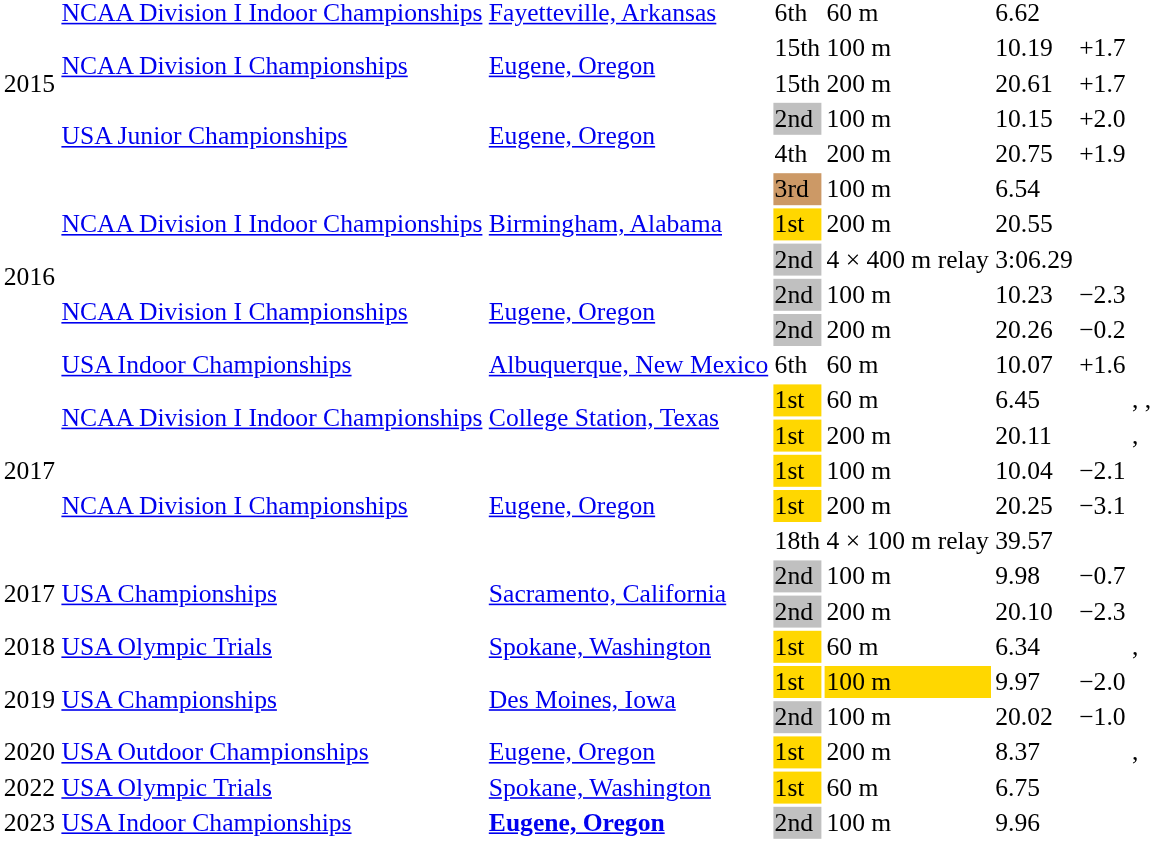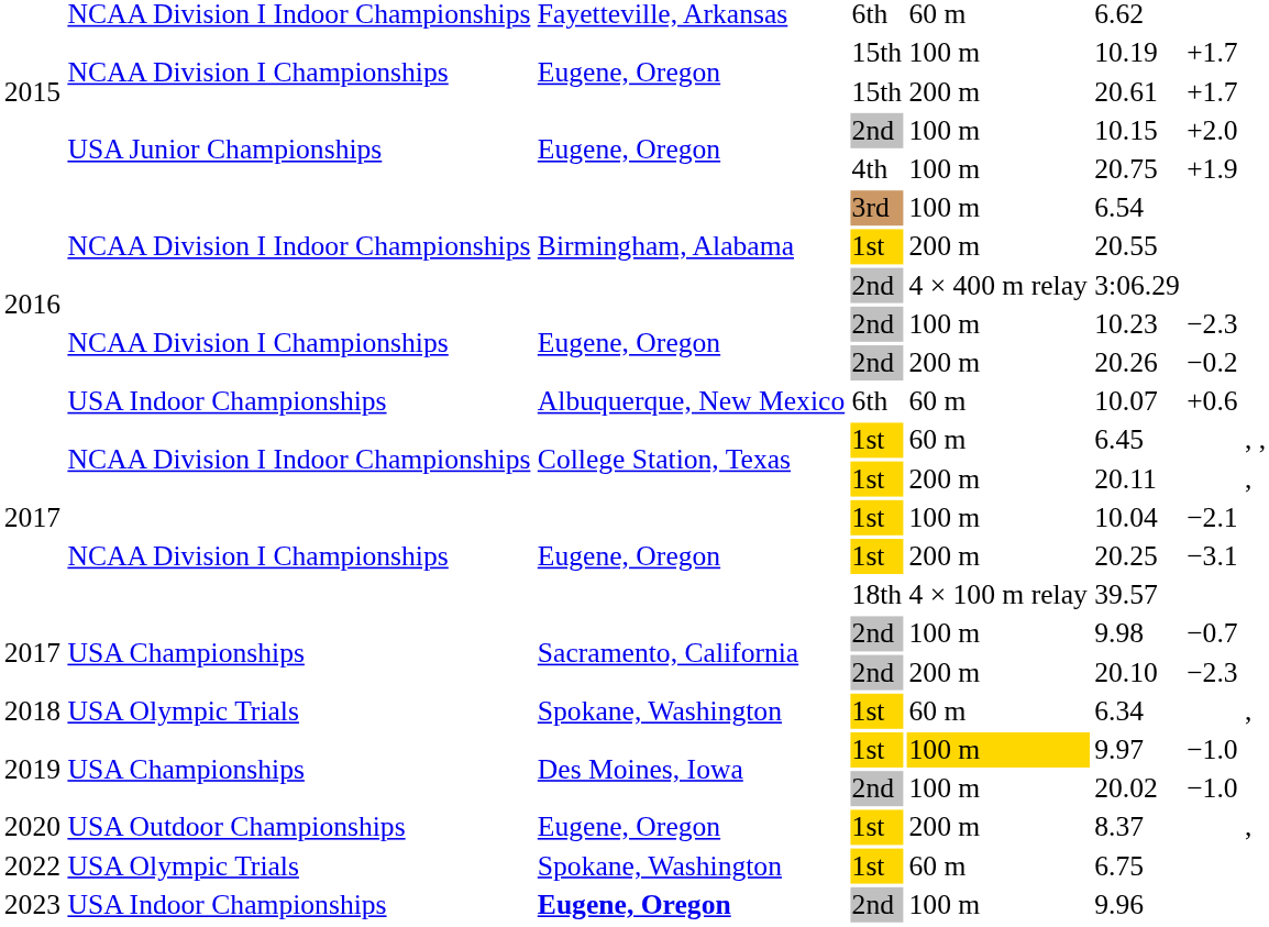 <table>
 <tr>
 <td rowspan=5>2015</td>
 <td><a href='#'>NCAA Division I Indoor Championships</a></td>
 <td><a href='#'>Fayetteville, Arkansas</a></td>
 <td>6th</td>
 <td>60 m</td>
 <td>6.62</td>
 <td></td>
 <td></td>
 </tr>
 <tr>
 <td rowspan=2><a href='#'>NCAA Division I Championships</a></td>
 <td rowspan=2><a href='#'>Eugene, Oregon</a></td>
 <td>15th</td>
 <td>100 m</td>
 <td>10.19</td>
 <td>+1.7</td>
 <td></td>
 </tr>
 <tr>
 <td>15th</td>
 <td>200 m</td>
 <td>20.61</td>
 <td>+1.7</td>
 <td></td>
 </tr>
 <tr>
 <td rowspan=2><a href='#'>USA Junior Championships</a></td>
 <td rowspan=2><a href='#'>Eugene, Oregon</a></td>
 <td bgcolor=silver>2nd</td>
 <td>100 m</td>
 <td>10.15</td>
 <td>+2.0</td>
 <td></td>
 </tr>
 <tr>
 <td>4th</td>
-<td>200 m</td>
+<td>100 m</td>
 <td>20.75</td>
 <td>+1.9</td>
 <td></td>
 </tr>
 <tr>
 <td rowspan=6>2016</td>
 <td rowspan=3><a href='#'>NCAA Division I Indoor Championships</a></td>
 <td rowspan=3><a href='#'>Birmingham, Alabama</a></td>
 <td bgcolor=cc9966>3rd</td>
 <td>100 m</td>
 <td>6.54</td>
 <td></td>
 <td></td>
 </tr>
 <tr>
 <td bgcolor=gold>1st</td>
 <td>200 m</td>
 <td>20.55</td>
 <td></td>
 <td></td>
 </tr>
 <tr>
 <td bgcolor=silver>2nd</td>
 <td data-sort-value="1600 relay">4 × 400 m relay</td>
 <td data-sort-value=186.29>3:06.29</td>
 <td></td>
 <td></td>
 </tr>
 <tr>
 <td rowspan=2><a href='#'>NCAA Division I Championships</a></td>
 <td rowspan=2><a href='#'>Eugene, Oregon</a></td>
 <td bgcolor=silver>2nd</td>
 <td>100 m</td>
 <td>10.23</td>
 <td>−2.3</td>
 <td></td>
 </tr>
 <tr>
 <td bgcolor=silver>2nd</td>
 <td>200 m</td>
 <td>20.26</td>
 <td>−0.2</td>
 <td></td>
 </tr>
 <tr>
 <td><a href='#'>USA Indoor Championships</a></td>
 <td><a href='#'>Albuquerque, New Mexico</a></td>
 <td>6th</td>
 <td>60 m</td>
 <td>10.07</td>
-<td>+1.6</td>
+<td>+0.6</td>
 <td></td>
 </tr>
 <tr>
 <td rowspan=5>2017</td>
 <td rowspan=2><a href='#'>NCAA Division I Indoor Championships</a></td>
 <td rowspan=2><a href='#'>College Station, Texas</a></td>
 <td bgcolor=gold>1st</td>
 <td>60 m</td>
 <td>6.45</td>
 <td></td>
 <td>, , </td>
 </tr>
 <tr>
 <td bgcolor=gold>1st</td>
 <td>200 m</td>
 <td>20.11</td>
 <td></td>
 <td>, </td>
 </tr>
 <tr>
 <td rowspan=3><a href='#'>NCAA Division I Championships</a></td>
 <td rowspan=3><a href='#'>Eugene, Oregon</a></td>
 <td bgcolor=gold>1st</td>
 <td>100 m</td>
 <td>10.04</td>
 <td>−2.1</td>
 <td></td>
 </tr>
 <tr>
 <td bgcolor=gold>1st</td>
 <td>200 m</td>
 <td>20.25</td>
 <td>−3.1</td>
 <td></td>
 </tr>
 <tr>
 <td>18th</td>
 <td data-sort-value="400 relay">4 × 100 m relay</td>
 <td>39.57</td>
 <td></td>
 <td></td>
 </tr>
 <tr>
 <td rowspan=2>2017</td>
 <td rowspan=2><a href='#'>USA Championships</a></td>
 <td rowspan=2><a href='#'>Sacramento, California</a></td>
 <td bgcolor=silver>2nd</td>
 <td>100 m</td>
 <td>9.98</td>
 <td>−0.7</td>
 <td></td>
 </tr>
 <tr>
 <td bgcolor=silver>2nd</td>
 <td>200 m</td>
 <td>20.10</td>
 <td>−2.3</td>
 <td></td>
 </tr>
 <tr>
 <td>2018</td>
 <td><a href='#'>USA Olympic Trials</a></td>
 <td><a href='#'>Spokane, Washington</a></td>
 <td bgcolor=gold>1st</td>
 <td>60 m</td>
 <td>6.34</td>
 <td></td>
 <td>, </td>
 </tr>
 <tr>
 <td rowspan=2>2019</td>
 <td rowspan=2><a href='#'>USA Championships</a></td>
 <td rowspan=2><a href='#'>Des Moines, Iowa</a></td>
 <td bgcolor=gold>1st</td>
 <td style="background: gold;">100 m</td>
 <td>9.97</td>
-<td>−2.0</td>
+<td>−1.0</td>
 <td></td>
 </tr>
 <tr>
 <td bgcolor=silver>2nd</td>
 <td>100 m</td>
 <td>20.02</td>
 <td>−1.0</td>
 <td></td>
 </tr>
 <tr>
 <td>2020</td>
 <td><a href='#'>USA Outdoor Championships</a></td>
 <td><a href='#'>Eugene, Oregon</a></td>
 <td bgcolor=gold>1st</td>
 <td>200 m</td>
 <td>8.37</td>
 <td></td>
 <td>, </td>
 </tr>
 <tr>
 <td>2022</td>
 <td><a href='#'>USA Olympic Trials</a></td>
 <td><a href='#'>Spokane, Washington</a></td>
 <td bgcolor=gold>1st</td>
 <td>60 m</td>
 <td>6.75</td>
 <td></td>
 <td></td>
 </tr>
 <tr>
 <td>2023</td>
 <td><a href='#'>USA Indoor Championships</a></td>
 <td><strong><a href='#'>Eugene, Oregon</a></strong></td>
 <td bgcolor=silver>2nd</td>
 <td>100 m</td>
 <td>9.96</td>
 <td></td>
 <td></td>
 </tr>
 </table>
